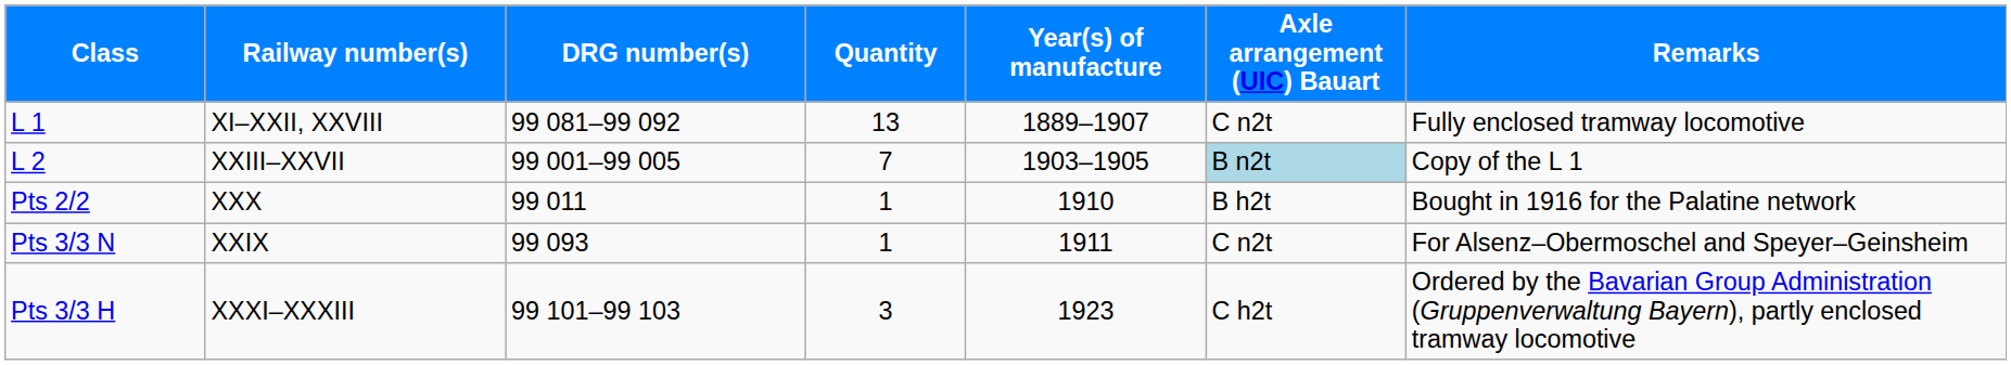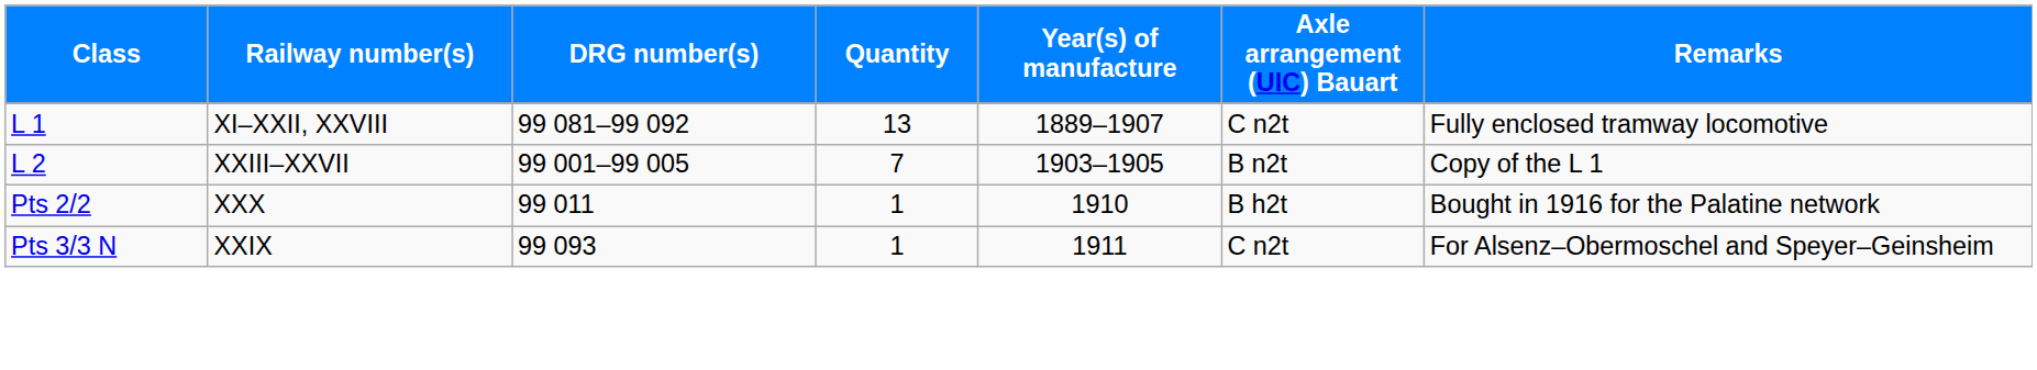 <table class="wikitable"  width="100%">
 <tr>
 <th style="color:#ffffff; background:#0081ff" width="10%">Class</th>
 <th style="color:#ffffff; background:#0081ff" width="15%">Railway number(s)</th>
 <th style="color:#ffffff; background:#0081ff" width="15%">DRG number(s)</th>
 <th style="color:#ffffff; background:#0081ff" width="8%">Quantity</th>
 <th style="color:#ffffff; background:#0081ff" width="12%">Year(s) of manufacture</th>
 <th style="color:#ffffff; background:#0081ff" width="10%">Axle arrangement (<a href='#'>UIC</a>) Bauart</th>
 <th style="color:#ffffff; background:#0081ff" width="30%">Remarks</th>
 </tr>
 <tr>
 <td><a href='#'>L 1</a></td>
 <td>XI–XXII, XXVIII</td>
 <td>99 081–99 092</td>
 <td align="center">13</td>
 <td align="center">1889–1907</td>
 <td>C n2t</td>
 <td>Fully enclosed tramway locomotive</td>
 </tr>
 <tr>
 <td><a href='#'>L 2</a></td>
 <td>XXIII–XXVII</td>
 <td>99 001–99 005</td>
 <td align="center">7</td>
 <td align="center">1903–1905</td>
-<td style="background: lightblue;">B n2t</td>
+<td>B n2t</td>
 <td>Copy of the L 1</td>
 </tr>
 <tr>
 <td><a href='#'>Pts 2/2</a></td>
 <td>XXX</td>
 <td>99 011</td>
 <td align="center">1</td>
 <td align="center">1910</td>
 <td>B h2t</td>
 <td>Bought in 1916 for the Palatine network</td>
 </tr>
 <tr>
 <td><a href='#'>Pts 3/3 N</a></td>
 <td>XXIX</td>
 <td>99 093</td>
 <td align="center">1</td>
 <td align="center">1911</td>
 <td>C n2t</td>
 <td>For Alsenz–Obermoschel and Speyer–Geinsheim</td>
 </tr>
-<tr>
-<td><a href='#'>Pts 3/3 H</a></td>
-<td>XXXI–XXXIII</td>
-<td>99 101–99 103</td>
-<td align="center">3</td>
-<td align="center">1923</td>
-<td>C h2t</td>
-<td>Ordered by the <a href='#'>Bavarian Group Administration</a> (<em>Gruppenverwaltung Bayern</em>), partly enclosed tramway locomotive</td>
-</tr>
 </table>
